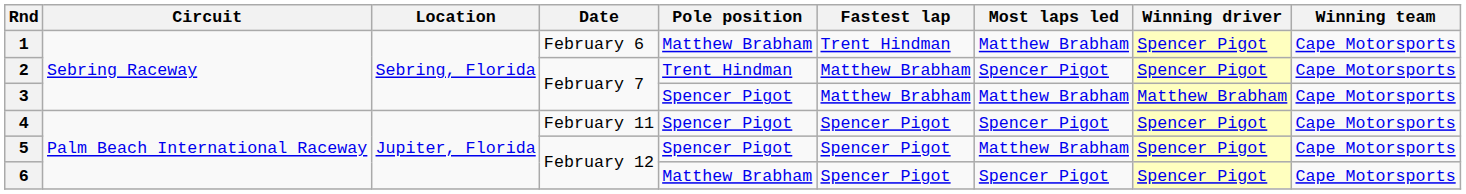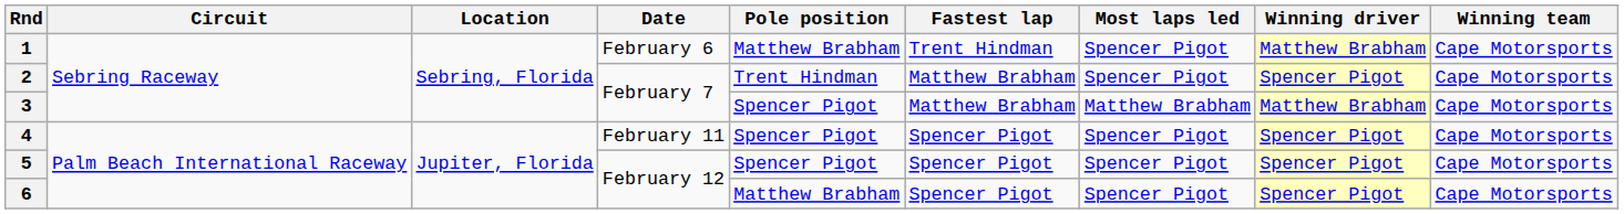 <table class="wikitable" style="font-size: 85%;">
 <tr>
 <th Round>Rnd</th>
 <th>Circuit</th>
 <th>Location</th>
 <th>Date</th>
 <th>Pole position</th>
 <th>Fastest lap</th>
 <th>Most laps led</th>
 <th>Winning driver</th>
 <th>Winning team</th>
 </tr>
 <tr>
 <th>1</th>
 <td rowspan=3><a href='#'>Sebring Raceway</a></td>
 <td rowspan=3><a href='#'>Sebring, Florida</a></td>
 <td>February 6</td>
 <td> <a href='#'>Matthew Brabham</a></td>
 <td> <a href='#'>Trent Hindman</a></td>
-<td> <a href='#'>Matthew Brabham</a></td>
-<td style="background:#FFFFBF;"> <a href='#'>Spencer Pigot</a></td>
+<td> <a href='#'>Spencer Pigot</a></td>
+<td style="background:#FFFFBF;"> <a href='#'>Matthew Brabham</a></td>
 <td> <a href='#'>Cape Motorsports</a></td>
 </tr>
 <tr>
 <th>2</th>
 <td rowspan=2>February 7</td>
 <td> <a href='#'>Trent Hindman</a></td>
 <td> <a href='#'>Matthew Brabham</a></td>
 <td> <a href='#'>Spencer Pigot</a></td>
 <td style="background:#FFFFBF;"> <a href='#'>Spencer Pigot</a></td>
 <td> <a href='#'>Cape Motorsports</a></td>
 </tr>
 <tr>
 <th>3</th>
 <td> <a href='#'>Spencer Pigot</a></td>
 <td> <a href='#'>Matthew Brabham</a></td>
 <td> <a href='#'>Matthew Brabham</a></td>
 <td style="background:#FFFFBF;"> <a href='#'>Matthew Brabham</a></td>
 <td> <a href='#'>Cape Motorsports</a></td>
 </tr>
 <tr>
 <th>4</th>
 <td rowspan=3><a href='#'>Palm Beach International Raceway</a></td>
 <td rowspan=3><a href='#'>Jupiter, Florida</a></td>
 <td>February 11</td>
 <td> <a href='#'>Spencer Pigot</a></td>
 <td> <a href='#'>Spencer Pigot</a></td>
 <td> <a href='#'>Spencer Pigot</a></td>
 <td style="background:#FFFFBF;"> <a href='#'>Spencer Pigot</a></td>
 <td> <a href='#'>Cape Motorsports</a></td>
 </tr>
 <tr>
 <th>5</th>
 <td rowspan=2>February 12</td>
 <td> <a href='#'>Spencer Pigot</a></td>
 <td> <a href='#'>Spencer Pigot</a></td>
-<td> <a href='#'>Matthew Brabham</a></td>
+<td> <a href='#'>Spencer Pigot</a></td>
 <td style="background:#FFFFBF;"> <a href='#'>Spencer Pigot</a></td>
 <td> <a href='#'>Cape Motorsports</a></td>
 </tr>
 <tr>
 <th>6</th>
 <td> <a href='#'>Matthew Brabham</a></td>
 <td> <a href='#'>Spencer Pigot</a></td>
 <td> <a href='#'>Spencer Pigot</a></td>
 <td style="background:#FFFFBF;"> <a href='#'>Spencer Pigot</a></td>
 <td> <a href='#'>Cape Motorsports</a></td>
 </tr>
 </table>
